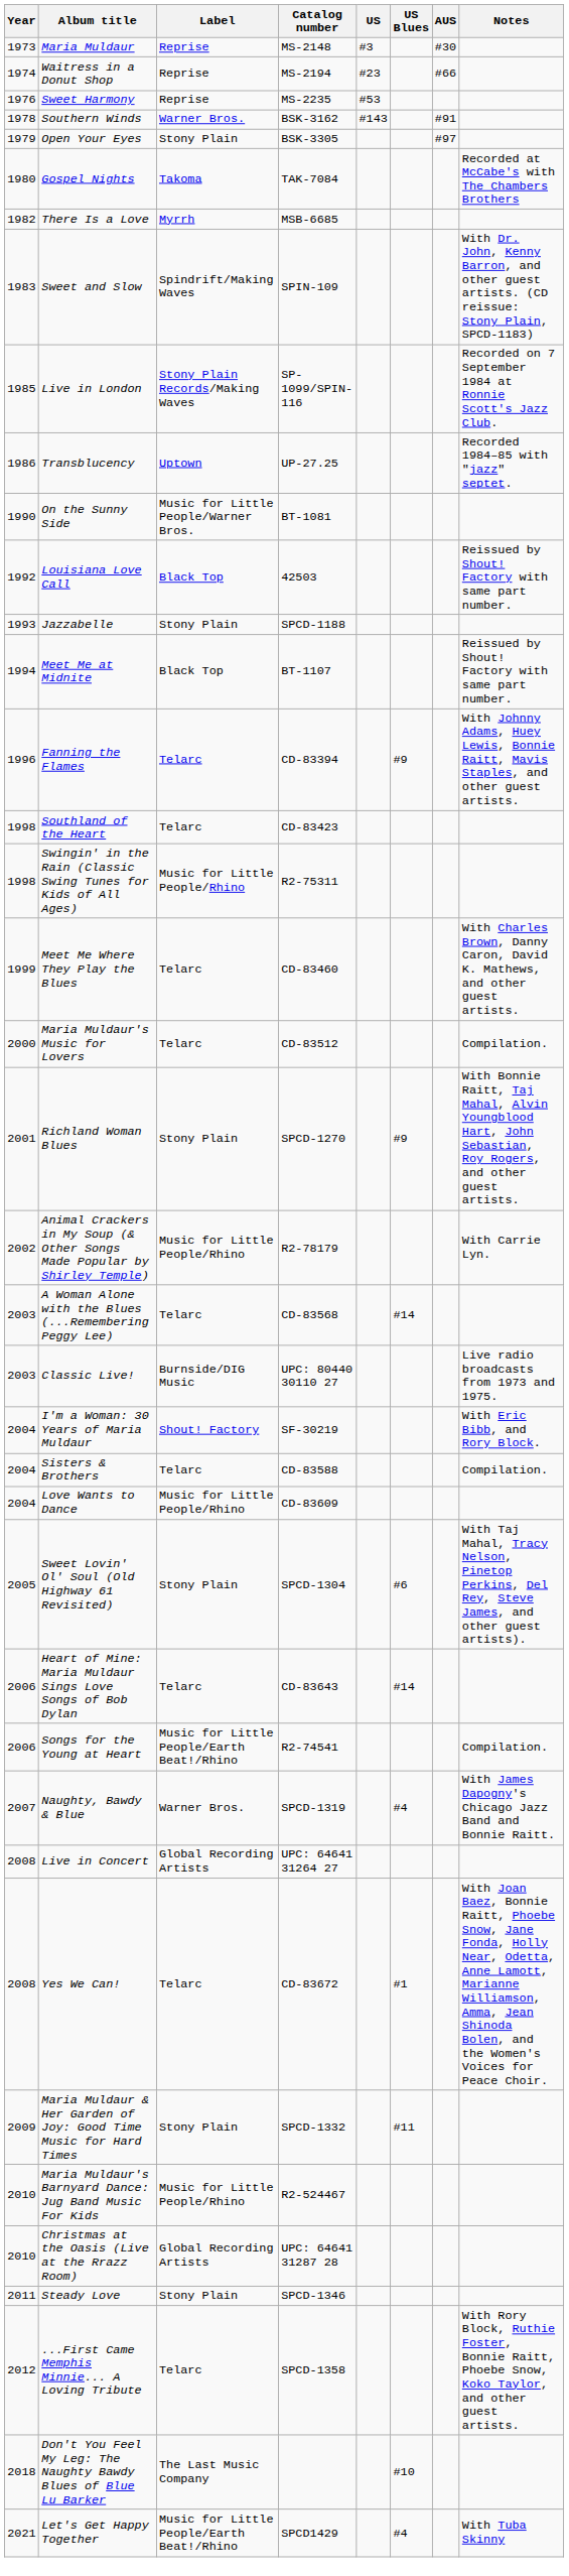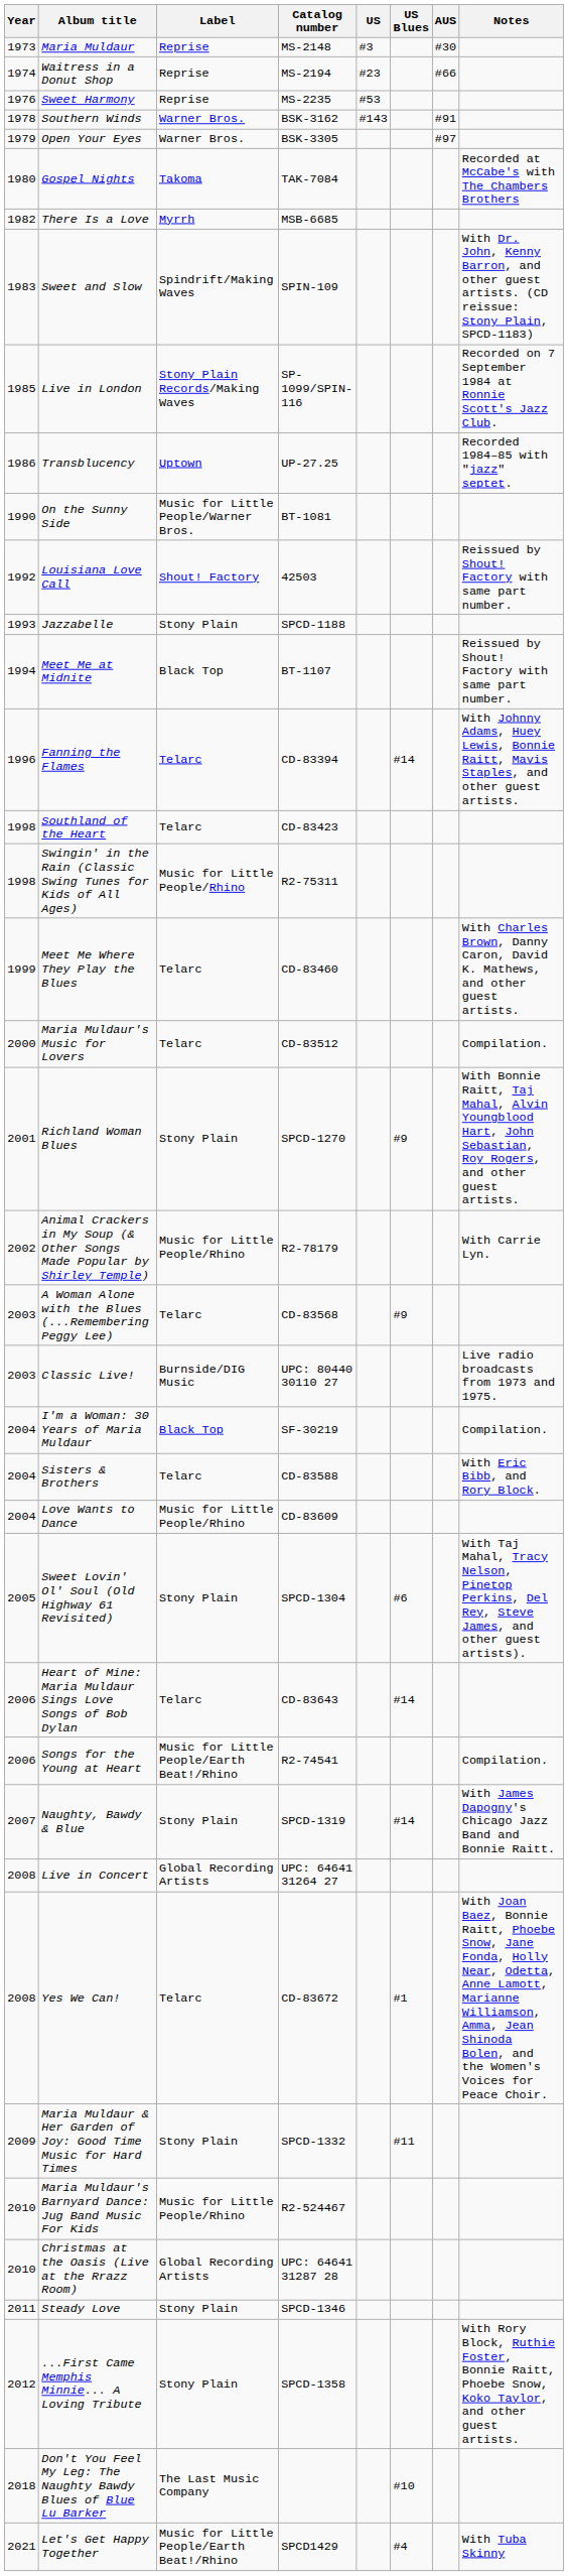 <table class="wikitable defaultleft col5center col6center col7center">
 <tr>
 <th>Year</th>
 <th>Album title</th>
 <th>Label</th>
 <th>Catalog number</th>
 <th>US</th>
 <th>US Blues</th>
 <th>AUS</th>
 <th>Notes</th>
 </tr>
 <tr>
 <td>1973</td>
 <td><em><a href='#'>Maria Muldaur</a></em></td>
 <td><a href='#'>Reprise</a></td>
 <td>MS-2148</td>
 <td>#3</td>
 <td></td>
 <td>#30</td>
 <td></td>
 </tr>
 <tr>
 <td>1974</td>
 <td><em>Waitress in a Donut Shop</em></td>
 <td>Reprise</td>
 <td>MS-2194</td>
 <td>#23</td>
 <td></td>
 <td>#66</td>
 <td></td>
 </tr>
 <tr>
 <td>1976</td>
 <td><em><a href='#'>Sweet Harmony</a></em></td>
 <td>Reprise</td>
 <td>MS-2235</td>
 <td>#53</td>
 <td></td>
 <td></td>
 <td></td>
 </tr>
 <tr>
 <td>1978</td>
 <td><em>Southern Winds</em></td>
 <td><a href='#'>Warner Bros.</a></td>
 <td>BSK-3162</td>
 <td>#143</td>
 <td></td>
 <td>#91</td>
 <td></td>
 </tr>
 <tr>
 <td>1979</td>
 <td><em>Open Your Eyes</em></td>
-<td>Stony Plain</td>
+<td>Warner Bros.</td>
 <td>BSK-3305</td>
 <td></td>
 <td></td>
 <td>#97</td>
 <td></td>
 </tr>
 <tr>
 <td>1980</td>
 <td><em><a href='#'>Gospel Nights</a></em></td>
 <td><a href='#'>Takoma</a></td>
 <td>TAK-7084</td>
 <td></td>
 <td></td>
 <td></td>
 <td>Recorded at <a href='#'>McCabe's</a> with <a href='#'>The Chambers Brothers</a></td>
 </tr>
 <tr>
 <td>1982</td>
 <td><em>There Is a Love</em></td>
 <td><a href='#'>Myrrh</a></td>
 <td>MSB-6685</td>
 <td></td>
 <td></td>
 <td></td>
 <td></td>
 </tr>
 <tr>
 <td>1983</td>
 <td><em>Sweet and Slow</em></td>
 <td>Spindrift/Making Waves</td>
 <td>SPIN-109</td>
 <td></td>
 <td></td>
 <td></td>
 <td>With <a href='#'>Dr. John</a>, <a href='#'>Kenny Barron</a>, and other guest artists. (CD reissue: <a href='#'>Stony Plain</a>, SPCD-1183)</td>
 </tr>
 <tr>
 <td>1985</td>
 <td><em>Live in London</em></td>
 <td><a href='#'>Stony Plain Records</a>/Making Waves</td>
 <td>SP-1099/SPIN-116</td>
 <td></td>
 <td></td>
 <td></td>
 <td>Recorded on 7 September 1984 at <a href='#'>Ronnie Scott's Jazz Club</a>.</td>
 </tr>
 <tr>
 <td>1986</td>
 <td><em>Transblucency</em></td>
 <td><a href='#'>Uptown</a></td>
 <td>UP-27.25</td>
 <td></td>
 <td></td>
 <td></td>
 <td>Recorded 1984–85 with "<a href='#'>jazz</a>" <a href='#'>septet</a>.</td>
 </tr>
 <tr>
 <td>1990</td>
 <td><em>On the Sunny Side</em></td>
 <td>Music for Little People/Warner Bros.</td>
 <td>BT-1081</td>
 <td></td>
 <td></td>
 <td></td>
 <td></td>
 </tr>
 <tr>
 <td>1992</td>
 <td><em><a href='#'>Louisiana Love Call</a></em></td>
-<td><a href='#'>Black Top</a></td>
+<td><a href='#'>Shout! Factory</a></td>
 <td>42503</td>
 <td></td>
 <td></td>
 <td></td>
 <td>Reissued by <a href='#'>Shout! Factory</a> with same part number.</td>
 </tr>
 <tr>
 <td>1993</td>
 <td><em>Jazzabelle</em></td>
 <td>Stony Plain</td>
 <td>SPCD-1188</td>
 <td></td>
 <td></td>
 <td></td>
 <td></td>
 </tr>
 <tr>
 <td>1994</td>
 <td><em><a href='#'>Meet Me at Midnite</a></em></td>
 <td>Black Top</td>
 <td>BT-1107</td>
 <td></td>
 <td></td>
 <td></td>
 <td>Reissued by Shout! Factory with same part number.</td>
 </tr>
 <tr>
 <td>1996</td>
 <td><em><a href='#'>Fanning the Flames</a></em></td>
 <td><a href='#'>Telarc</a></td>
 <td>CD-83394</td>
 <td></td>
-<td>#9</td>
+<td>#14</td>
 <td></td>
 <td>With <a href='#'>Johnny Adams</a>, <a href='#'>Huey Lewis</a>, <a href='#'>Bonnie Raitt</a>, <a href='#'>Mavis Staples</a>, and other guest artists.</td>
 </tr>
 <tr>
 <td>1998</td>
 <td><em><a href='#'>Southland of the Heart</a></em></td>
 <td>Telarc</td>
 <td>CD-83423</td>
 <td></td>
 <td></td>
 <td></td>
 <td></td>
 </tr>
 <tr>
 <td>1998</td>
 <td><em>Swingin' in the Rain (Classic Swing Tunes for Kids of All Ages)</em></td>
 <td>Music for Little People/<a href='#'>Rhino</a></td>
 <td>R2-75311</td>
 <td></td>
 <td></td>
 <td></td>
 <td></td>
 </tr>
 <tr>
 <td>1999</td>
 <td><em>Meet Me Where They Play the Blues</em></td>
 <td>Telarc</td>
 <td>CD-83460</td>
 <td></td>
 <td></td>
 <td></td>
 <td>With <a href='#'>Charles Brown</a>, Danny Caron, David K. Mathews, and other guest artists.</td>
 </tr>
 <tr>
 <td>2000</td>
 <td><em>Maria Muldaur's Music for Lovers</em></td>
 <td>Telarc</td>
 <td>CD-83512</td>
 <td></td>
 <td></td>
 <td></td>
 <td>Compilation.</td>
 </tr>
 <tr>
 <td>2001</td>
 <td><em>Richland Woman Blues</em></td>
 <td>Stony Plain</td>
 <td>SPCD-1270</td>
 <td></td>
 <td>#9</td>
 <td></td>
 <td>With Bonnie Raitt, <a href='#'>Taj Mahal</a>, <a href='#'>Alvin Youngblood Hart</a>, <a href='#'>John Sebastian</a>, <a href='#'>Roy Rogers</a>, and other guest artists.</td>
 </tr>
 <tr>
 <td>2002</td>
 <td><em>Animal Crackers in My Soup (& Other Songs Made Popular by <a href='#'>Shirley Temple</a>)</em></td>
 <td>Music for Little People/Rhino</td>
 <td>R2-78179</td>
 <td></td>
 <td></td>
 <td></td>
 <td>With Carrie Lyn.</td>
 </tr>
 <tr>
 <td>2003</td>
 <td><em>A Woman Alone with the Blues (...Remembering Peggy Lee)</em></td>
 <td>Telarc</td>
 <td>CD-83568</td>
 <td></td>
-<td>#14</td>
+<td>#9</td>
 <td></td>
 <td></td>
 </tr>
 <tr>
 <td>2003</td>
 <td><em>Classic Live!</em></td>
 <td>Burnside/DIG Music</td>
 <td>UPC: 80440 30110 27</td>
 <td></td>
 <td></td>
 <td></td>
 <td>Live radio broadcasts from 1973 and 1975.</td>
 </tr>
 <tr>
 <td>2004</td>
 <td><em>I'm a Woman: 30 Years of Maria Muldaur</em></td>
-<td><a href='#'>Shout! Factory</a></td>
+<td><a href='#'>Black Top</a></td>
 <td>SF-30219</td>
 <td></td>
 <td></td>
 <td></td>
-<td>With <a href='#'>Eric Bibb</a>, and <a href='#'>Rory Block</a>.</td>
+<td>Compilation.</td>
 </tr>
 <tr>
 <td>2004</td>
 <td><em>Sisters & Brothers</em></td>
 <td>Telarc</td>
 <td>CD-83588</td>
 <td></td>
 <td></td>
 <td></td>
-<td>Compilation.</td>
+<td>With <a href='#'>Eric Bibb</a>, and <a href='#'>Rory Block</a>.</td>
 </tr>
 <tr>
 <td>2004</td>
 <td><em>Love Wants to Dance</em></td>
 <td>Music for Little People/Rhino</td>
 <td>CD-83609</td>
 <td></td>
 <td></td>
 <td></td>
 <td></td>
 </tr>
 <tr>
 <td>2005</td>
 <td><em>Sweet Lovin' Ol' Soul (Old Highway 61 Revisited)</em></td>
 <td>Stony Plain</td>
 <td>SPCD-1304</td>
 <td></td>
 <td>#6</td>
 <td></td>
 <td>With Taj Mahal, <a href='#'>Tracy Nelson</a>, <a href='#'>Pinetop Perkins</a>, <a href='#'>Del Rey</a>, <a href='#'>Steve James</a>, and other guest artists).</td>
 </tr>
 <tr>
 <td>2006</td>
 <td><em>Heart of Mine: Maria Muldaur Sings Love Songs of Bob Dylan</em></td>
 <td>Telarc</td>
 <td>CD-83643</td>
 <td></td>
 <td>#14</td>
 <td></td>
 <td></td>
 </tr>
 <tr>
 <td>2006</td>
 <td><em>Songs for the Young at Heart</em></td>
 <td>Music for Little People/Earth Beat!/Rhino</td>
 <td>R2-74541</td>
 <td></td>
 <td></td>
 <td></td>
 <td>Compilation.</td>
 </tr>
 <tr>
 <td>2007</td>
 <td><em>Naughty, Bawdy & Blue</em></td>
-<td>Warner Bros.</td>
+<td>Stony Plain</td>
 <td>SPCD-1319</td>
 <td></td>
-<td>#4</td>
+<td>#14</td>
 <td></td>
 <td>With <a href='#'>James Dapogny</a>'s Chicago Jazz Band and Bonnie Raitt.</td>
 </tr>
 <tr>
 <td>2008</td>
 <td><em>Live in Concert</em></td>
 <td>Global Recording Artists</td>
 <td>UPC: 64641 31264 27</td>
 <td></td>
 <td></td>
 <td></td>
 </tr>
 <tr>
 <td>2008</td>
 <td><em>Yes We Can!</em></td>
 <td>Telarc</td>
 <td>CD-83672</td>
 <td></td>
 <td>#1</td>
 <td></td>
 <td>With <a href='#'>Joan Baez</a>, Bonnie Raitt, <a href='#'>Phoebe Snow</a>, <a href='#'>Jane Fonda</a>, <a href='#'>Holly Near</a>, <a href='#'>Odetta</a>, <a href='#'>Anne Lamott</a>, <a href='#'>Marianne Williamson</a>, <a href='#'>Amma</a>, <a href='#'>Jean Shinoda Bolen</a>, and the Women's Voices for Peace Choir.</td>
 </tr>
 <tr>
 <td>2009</td>
 <td><em>Maria Muldaur & Her Garden of Joy: Good Time Music for Hard Times</em></td>
 <td>Stony Plain</td>
 <td>SPCD-1332</td>
 <td></td>
 <td>#11</td>
 <td></td>
 <td></td>
 </tr>
 <tr>
 <td>2010</td>
 <td><em>Maria Muldaur's Barnyard Dance: Jug Band Music For Kids</em></td>
 <td>Music for Little People/Rhino</td>
 <td>R2-524467</td>
 <td></td>
 <td></td>
 <td></td>
 <td></td>
 </tr>
 <tr>
 <td>2010</td>
 <td><em>Christmas at the Oasis (Live at the Rrazz Room)</em></td>
 <td>Global Recording Artists</td>
 <td>UPC: 64641 31287 28</td>
 <td></td>
 <td></td>
 <td></td>
 <td></td>
 </tr>
 <tr>
 <td>2011</td>
 <td><em>Steady Love</em></td>
 <td>Stony Plain</td>
 <td>SPCD-1346</td>
 <td></td>
 <td></td>
 <td></td>
 <td></td>
 </tr>
 <tr>
 <td>2012</td>
 <td><em>...First Came <a href='#'>Memphis Minnie</a>... A Loving Tribute</em></td>
-<td>Telarc</td>
+<td>Stony Plain</td>
 <td>SPCD-1358</td>
 <td></td>
 <td></td>
 <td></td>
 <td>With Rory Block, <a href='#'>Ruthie Foster</a>, Bonnie Raitt, Phoebe Snow, <a href='#'>Koko Taylor</a>, and other guest artists.</td>
 </tr>
 <tr>
 <td>2018</td>
 <td><em>Don't You Feel My Leg: The Naughty Bawdy Blues of <a href='#'>Blue Lu Barker</a></em></td>
 <td>The Last Music Company</td>
 <td></td>
 <td></td>
 <td>#10</td>
 <td></td>
 <td></td>
 </tr>
 <tr>
 <td>2021</td>
 <td><em>Let's Get Happy Together</em></td>
 <td>Music for Little People/Earth Beat!/Rhino</td>
 <td>SPCD1429</td>
 <td></td>
 <td>#4</td>
 <td></td>
 <td>With <a href='#'>Tuba Skinny</a></td>
 </tr>
 </table>
